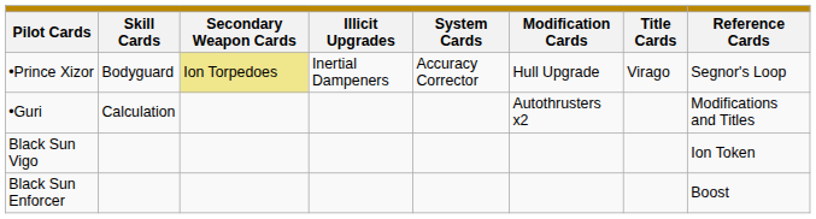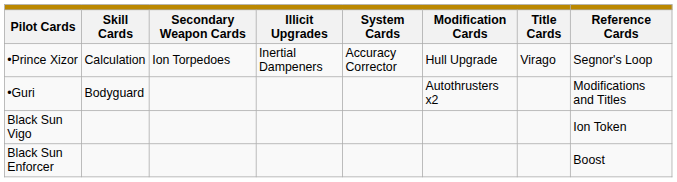 <table class="wikitable sortable">
 <tr style="background:#bb8800;">
 <td colspan="7"></td>
 <td></td>
 </tr>
 <tr style="background:#f0f0f0;">
 <th>Pilot Cards</th>
 <th>Skill Cards</th>
 <th>Secondary Weapon Cards</th>
 <th>Illicit Upgrades</th>
 <th>System Cards</th>
 <th>Modification Cards</th>
 <th>Title Cards</th>
 <th>Reference Cards</th>
 </tr>
 <tr>
 <td>•Prince Xizor</td>
-<td>Bodyguard</td>
-<td style="background: khaki;">Ion Torpedoes</td>
+<td>Calculation</td>
+<td>Ion Torpedoes</td>
 <td>Inertial Dampeners</td>
 <td>Accuracy Corrector</td>
 <td>Hull Upgrade</td>
 <td>Virago</td>
 <td>Segnor's Loop</td>
 </tr>
 <tr>
 <td>•Guri</td>
-<td>Calculation</td>
+<td>Bodyguard</td>
 <td></td>
 <td></td>
 <td></td>
 <td>Autothrusters x2</td>
 <td></td>
 <td>Modifications and Titles</td>
 </tr>
 <tr>
 <td>Black Sun Vigo</td>
 <td></td>
 <td></td>
 <td></td>
 <td></td>
 <td></td>
 <td></td>
 <td>Ion Token</td>
 </tr>
 <tr>
 <td>Black Sun Enforcer</td>
 <td></td>
 <td></td>
 <td></td>
 <td></td>
 <td></td>
 <td></td>
 <td>Boost</td>
 </tr>
 </table>
